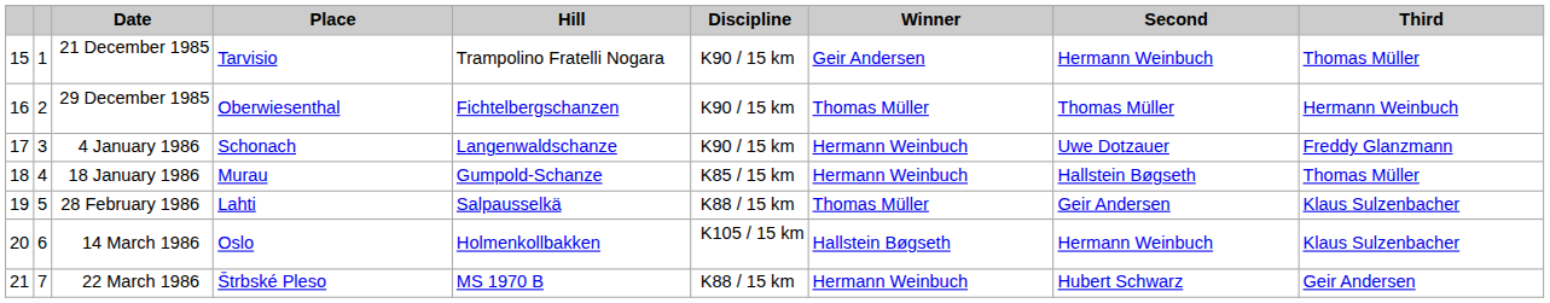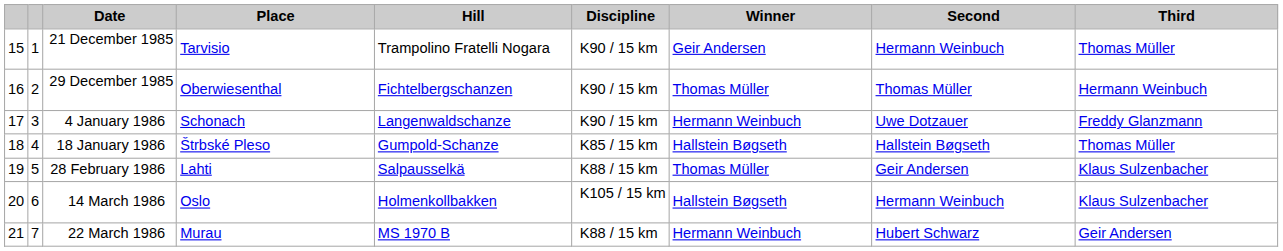 <table class="wikitable plainrowheaders" style="background:#fff; font-size:86%; line-height:16px; border:grey solid 1px; border-collapse:collapse;">
 <tr style="background:#ccc; text-align:center;">
 <th scope="col" style="background:#ccc; width=20 px;"></th>
 <th scope="col" style="background:#ccc; width=30 px;"></th>
 <th scope="col" style="background:#ccc; width:120px;">Date</th>
 <th scope="col" style="background:#ccc; width:180px;">Place</th>
 <th scope="col" style="background:#ccc; width:180px;">Hill</th>
 <th scope="col" style="background:#ccc; width:85px;">Discipline</th>
 <th scope="col" style="background:#ccc; width:185px;">Winner</th>
 <th scope="col" style="background:#ccc; width:185px;">Second</th>
 <th scope="col" style="background:#ccc; width:185px;">Third</th>
 </tr>
 <tr>
 <td align=center>15</td>
 <td align=center>1</td>
 <td align=right>21 December 1985  </td>
 <td> <a href='#'>Tarvisio</a></td>
 <td>Trampolino Fratelli Nogara</td>
 <td align=right>K90 / 15 km  </td>
 <td> <a href='#'>Geir Andersen</a></td>
 <td> <a href='#'>Hermann Weinbuch</a></td>
 <td> <a href='#'>Thomas Müller</a></td>
 </tr>
 <tr>
 <td align=center>16</td>
 <td align=center>2</td>
 <td align=right>29 December 1985  </td>
 <td> <a href='#'>Oberwiesenthal</a></td>
 <td><a href='#'>Fichtelbergschanzen</a></td>
 <td align=right>K90 / 15 km  </td>
 <td> <a href='#'>Thomas Müller</a></td>
 <td> <a href='#'>Thomas Müller</a></td>
 <td> <a href='#'>Hermann Weinbuch</a></td>
 </tr>
 <tr>
 <td align=center>17</td>
 <td align=center>3</td>
 <td align=right>4 January 1986  </td>
 <td> <a href='#'>Schonach</a></td>
 <td><a href='#'>Langenwaldschanze</a></td>
 <td align=right>K90 / 15 km  </td>
 <td> <a href='#'>Hermann Weinbuch</a></td>
 <td> <a href='#'>Uwe Dotzauer</a></td>
 <td> <a href='#'>Freddy Glanzmann</a></td>
 </tr>
 <tr>
 <td align=center>18</td>
 <td align=center>4</td>
 <td align=right>18 January 1986  </td>
-<td> <a href='#'>Murau</a></td>
+<td> <a href='#'>Štrbské Pleso</a></td>
 <td><a href='#'>Gumpold-Schanze</a></td>
 <td align=right>K85 / 15 km  </td>
-<td> <a href='#'>Hermann Weinbuch</a></td>
+<td> <a href='#'>Hallstein Bøgseth</a></td>
 <td> <a href='#'>Hallstein Bøgseth</a></td>
 <td> <a href='#'>Thomas Müller</a></td>
 </tr>
 <tr>
 <td align=center>19</td>
 <td align=center>5</td>
 <td align=right>28 February 1986  </td>
 <td> <a href='#'>Lahti</a></td>
 <td><a href='#'>Salpausselkä</a></td>
 <td align=right>K88 / 15 km  </td>
 <td> <a href='#'>Thomas Müller</a></td>
 <td> <a href='#'>Geir Andersen</a></td>
 <td> <a href='#'>Klaus Sulzenbacher</a></td>
 </tr>
 <tr>
 <td align=center>20</td>
 <td align=center>6</td>
 <td align=right>14 March 1986  </td>
 <td> <a href='#'>Oslo</a></td>
 <td><a href='#'>Holmenkollbakken</a></td>
 <td align=right>K105 / 15 km  </td>
 <td> <a href='#'>Hallstein Bøgseth</a></td>
 <td> <a href='#'>Hermann Weinbuch</a></td>
 <td> <a href='#'>Klaus Sulzenbacher</a></td>
 </tr>
 <tr>
 <td align=center>21</td>
 <td align=center>7</td>
 <td align=right>22 March 1986  </td>
-<td> <a href='#'>Štrbské Pleso</a></td>
+<td> <a href='#'>Murau</a></td>
 <td><a href='#'>MS 1970 B</a></td>
 <td align=right>K88 / 15 km  </td>
 <td> <a href='#'>Hermann Weinbuch</a></td>
 <td> <a href='#'>Hubert Schwarz</a></td>
 <td> <a href='#'>Geir Andersen</a></td>
 </tr>
 </table>
